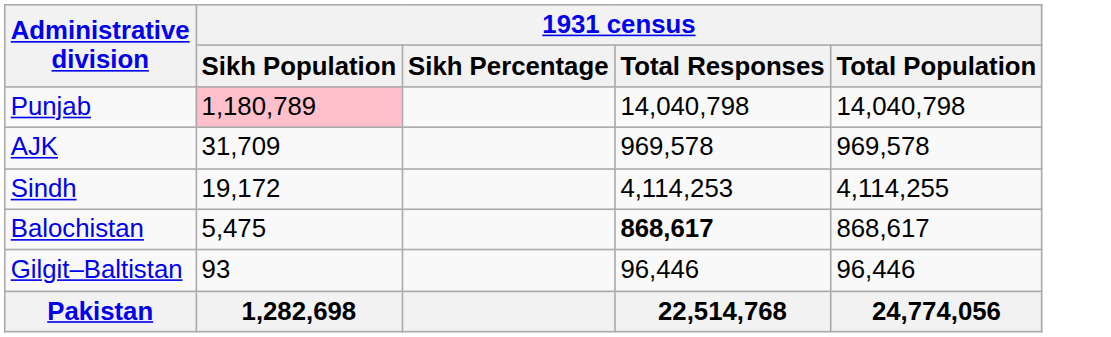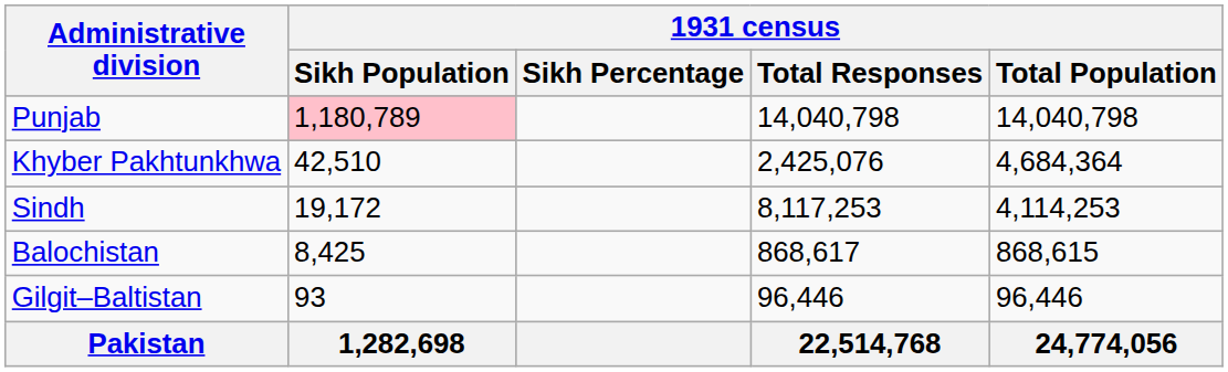 <table class="wikitable sortable">
 <tr>
 <th rowspan="2"><a href='#'>Administrative<br>division</a></th>
 <th colspan="4"><a href='#'>1931 census</a></th>
 </tr>
 <tr>
 <th>Sikh Population</th>
 <th>Sikh Percentage</th>
 <th>Total Responses</th>
 <th>Total Population</th>
 </tr>
 <tr>
 <td><a href='#'>Punjab</a></td>
 <td style="background: pink;">1,180,789</td>
 <td></td>
 <td>14,040,798</td>
 <td>14,040,798</td>
 </tr>
 <tr>
-<td><a href='#'>AJK</a></td>
-<td>31,709</td>
+<td><a href='#'>Khyber Pakhtunkhwa</a></td>
+<td>42,510</td>
 <td></td>
-<td>969,578</td>
-<td>969,578</td>
+<td>2,425,076</td>
+<td>4,684,364</td>
 </tr>
 <tr>
 <td><a href='#'>Sindh</a></td>
 <td>19,172</td>
 <td></td>
+<td>8,117,253</td>
 <td>4,114,253</td>
-<td>4,114,255</td>
 </tr>
 <tr>
 <td><a href='#'>Balochistan</a></td>
-<td>5,475</td>
+<td>8,425</td>
 <td></td>
-<td><strong>868,617</strong></td>
 <td>868,617</td>
+<td>868,615</td>
 </tr>
 <tr>
 <td><a href='#'>Gilgit–Baltistan</a></td>
 <td>93</td>
 <td></td>
 <td>96,446</td>
 <td>96,446</td>
 </tr>
 <tr>
 <th><a href='#'>Pakistan</a></th>
 <th>1,282,698</th>
 <th></th>
 <th>22,514,768</th>
 <th>24,774,056</th>
 </tr>
 </table>
